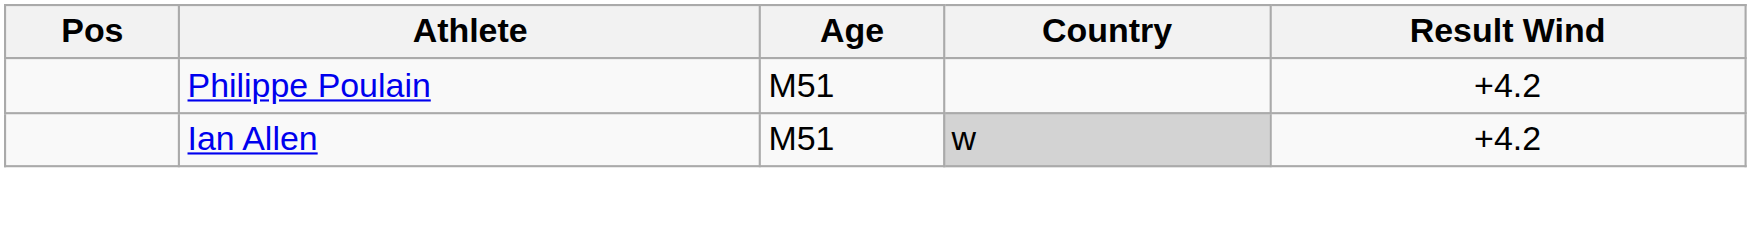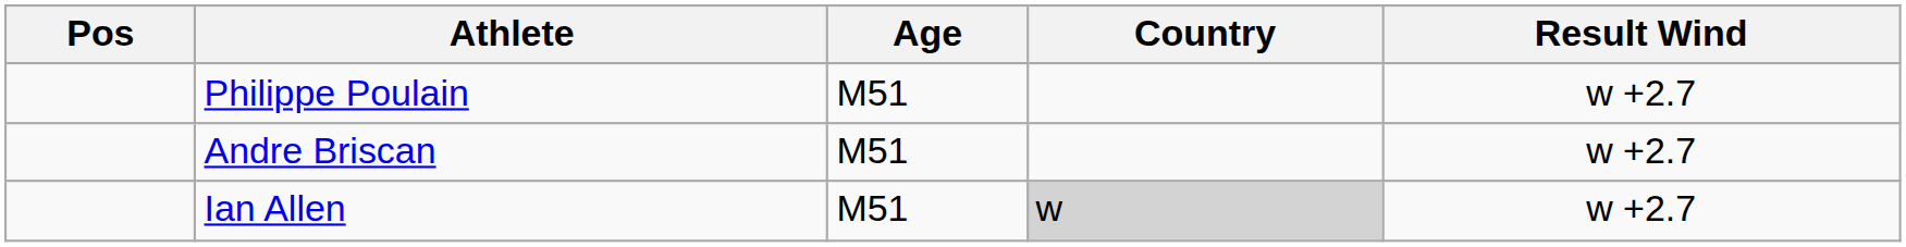 <table class="wikitable"  style="text-align:center; width:65%;">
 <tr>
 <th>Pos</th>
 <th>Athlete</th>
 <th>Age</th>
 <th>Country</th>
 <th>Result Wind</th>
 </tr>
 <tr>
 <td align=center></td>
 <td align=left><a href='#'>Philippe Poulain</a></td>
 <td align=left>M51</td>
 <td align=left></td>
-<td> +4.2</td>
+<td>w +2.7</td>
+</tr>
+<tr>
+<td align=center></td>
+<td align=left><a href='#'>Andre Briscan</a></td>
+<td align=left>M51</td>
+<td align=left></td>
+<td>w +2.7</td>
 </tr>
 <tr>
 <td align=center></td>
 <td align=left><a href='#'>Ian Allen</a></td>
 <td align=left>M51</td>
 <td align=left style="background: lightgrey;">w</td>
-<td> +4.2</td>
+<td>w +2.7</td>
 </tr>
 </table>
